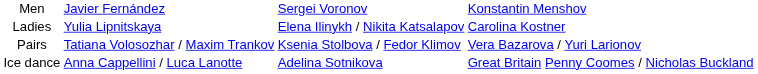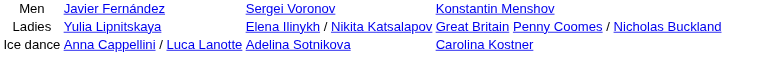 <table>
 <tr>
 <td align=center>Men</td>
 <td> <a href='#'>Javier Fernández</a></td>
 <td> <a href='#'>Sergei Voronov</a></td>
 <td> <a href='#'>Konstantin Menshov</a></td>
 </tr>
 <tr>
 <td align=center>Ladies</td>
 <td> <a href='#'>Yulia Lipnitskaya</a></td>
 <td> <a href='#'>Elena Ilinykh</a> / <a href='#'>Nikita Katsalapov</a></td>
-<td> <a href='#'>Carolina Kostner</a></td>
-</tr>
-<tr>
-<td align=center>Pairs</td>
-<td> <a href='#'>Tatiana Volosozhar</a> / <a href='#'>Maxim Trankov</a></td>
-<td> <a href='#'>Ksenia Stolbova</a> / <a href='#'>Fedor Klimov</a></td>
-<td> <a href='#'>Vera Bazarova</a> / <a href='#'>Yuri Larionov</a></td>
+<td> <a href='#'>Great Britain</a> <a href='#'>Penny Coomes</a> / <a href='#'>Nicholas Buckland</a></td>
 </tr>
 <tr>
 <td align=center>Ice dance</td>
 <td> <a href='#'>Anna Cappellini</a> / <a href='#'>Luca Lanotte</a></td>
 <td> <a href='#'>Adelina Sotnikova</a></td>
-<td> <a href='#'>Great Britain</a> <a href='#'>Penny Coomes</a> / <a href='#'>Nicholas Buckland</a></td>
+<td> <a href='#'>Carolina Kostner</a></td>
 </tr>
 </table>
